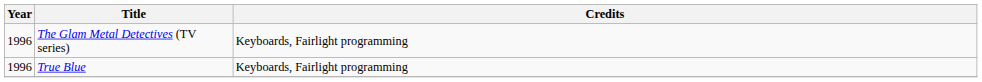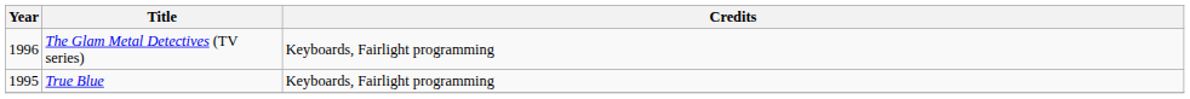 <table class="wikitable sortable" width=100%>
 <tr>
 <th width=30px>Year</th>
 <th width=250px>Title</th>
 <th>Credits</th>
 </tr>
 <tr>
 <td>1996</td>
 <td><em><a href='#'>The Glam Metal Detectives</a></em> (TV series)</td>
 <td>Keyboards, Fairlight programming</td>
 </tr>
 <tr>
-<td>1996</td>
+<td>1995</td>
 <td><em><a href='#'>True Blue</a></em></td>
 <td>Keyboards, Fairlight programming</td>
 </tr>
 <tr>
 </tr>
 </table>
